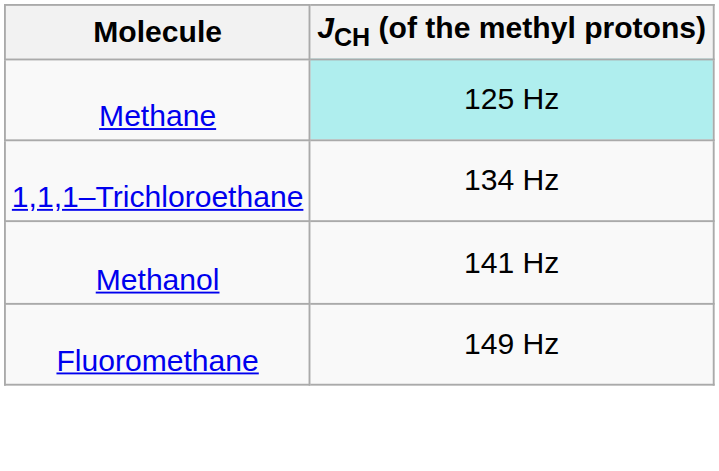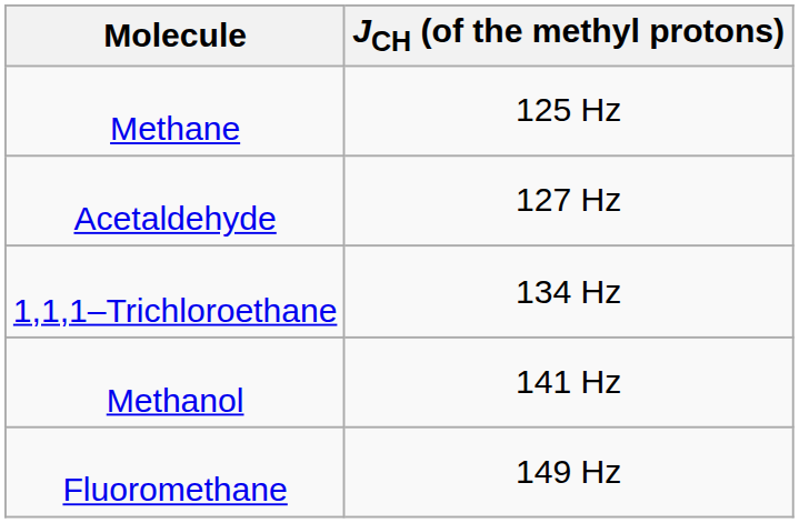 <table class="wikitable">
 <tr align="center">
 <th>Molecule</th>
 <th><em>J</em><sub>CH</sub> (of the methyl protons)</th>
 </tr>
 <tr align="center">
 <td><br> <a href='#'>Methane</a></td>
-<td style="background: paleturquoise;">125 Hz</td>
+<td>125 Hz</td>
+</tr>
+<tr align="center">
+<td><br> <a href='#'>Acetaldehyde</a></td>
+<td>127 Hz</td>
 </tr>
 <tr align="center">
 <td> <br> <a href='#'>1,1,1–Trichloroethane</a></td>
 <td>134 Hz</td>
 </tr>
 <tr align="center">
 <td><br> <a href='#'>Methanol</a></td>
 <td>141 Hz</td>
 </tr>
 <tr align="center">
 <td><br> <a href='#'>Fluoromethane</a></td>
 <td>149 Hz</td>
 </tr>
 </table>
